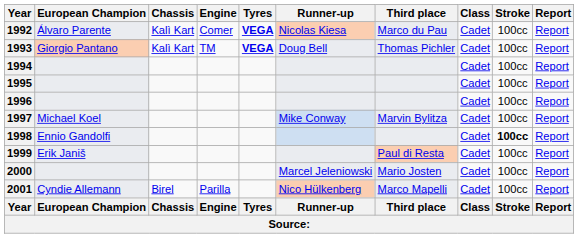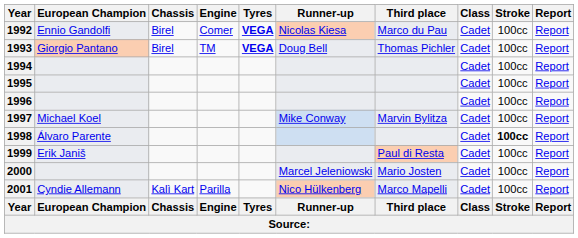 <table class="wikitable" style="font-size:85%; text-align:left;">
 <tr>
 <th>Year</th>
 <th>European Champion</th>
 <th>Chassis</th>
 <th>Engine</th>
 <th>Tyres</th>
 <th>Runner-up</th>
 <th>Third place</th>
 <th>Class</th>
 <th>Stroke</th>
 <th>Report</th>
 </tr>
 <tr>
 <th>1992</th>
-<td style="background-color:#EAECF0"> <a href='#'>Álvaro Parente</a></td>
-<td> <a href='#'>Kalì Kart</a></td>
+<td style="background-color:#EAECF0"> <a href='#'>Ennio Gandolfi</a></td>
+<td> <a href='#'>Birel</a></td>
 <td> <a href='#'>Comer</a></td>
 <td style="text-align:center;"><strong><span><a href='#'>VEGA</a></span></strong></td>
 <td style="background-color:#FBCEB1"> <a href='#'>Nicolas Kiesa</a></td>
 <td style="background-color:#EAECF0"> <a href='#'>Marco du Pau</a></td>
 <td style="text-align:center;"><a href='#'>Cadet</a></td>
 <td style="text-align:center;">100cc</td>
 <td><a href='#'>Report</a></td>
 </tr>
 <tr>
 <th>1993</th>
 <td style="background-color:#FBCEB1"> <a href='#'>Giorgio Pantano</a></td>
-<td> <a href='#'>Kalì Kart</a></td>
+<td> <a href='#'>Birel</a></td>
 <td> <a href='#'>TM</a></td>
 <td style="text-align:center;"><strong><span><a href='#'>VEGA</a></span></strong></td>
 <td style="background-color:#EAECF0"> <a href='#'>Doug Bell</a></td>
 <td style="background-color:#EAECF0"> <a href='#'>Thomas Pichler</a></td>
 <td style="text-align:center;"><a href='#'>Cadet</a></td>
 <td style="text-align:center;">100cc</td>
 <td><a href='#'>Report</a></td>
 </tr>
 <tr>
 <th>1994</th>
 <td style="background-color:#EAECF0"></td>
 <td></td>
 <td></td>
 <td style="text-align:center;"></td>
 <td style="background-color:#EAECF0"></td>
 <td style="background-color:#EAECF0"></td>
 <td style="text-align:center;"><a href='#'>Cadet</a></td>
 <td style="text-align:center;">100cc</td>
 <td><a href='#'>Report</a></td>
 </tr>
 <tr>
 <th>1995</th>
 <td style="background-color:#EAECF0"></td>
 <td></td>
 <td></td>
 <td style="text-align:center;"></td>
 <td style="background-color:#EAECF0"></td>
 <td style="background-color:#EAECF0"></td>
 <td style="text-align:center;"><a href='#'>Cadet</a></td>
 <td style="text-align:center;">100cc</td>
 <td><a href='#'>Report</a></td>
 </tr>
 <tr>
 <th>1996</th>
 <td style="background-color:#EAECF0"></td>
 <td></td>
 <td></td>
 <td style="text-align:center;"></td>
 <td style="background-color:#EAECF0"></td>
 <td style="background-color:#EAECF0"></td>
 <td style="text-align:center;"><a href='#'>Cadet</a></td>
 <td style="text-align:center;">100cc</td>
 <td><a href='#'>Report</a></td>
 </tr>
 <tr>
 <th>1997</th>
 <td style="background-color:#EAECF0"> <a href='#'>Michael Koel</a></td>
 <td></td>
 <td></td>
 <td style="text-align:center;"></td>
 <td style="background-color:#CEDFF2"> <a href='#'>Mike Conway</a></td>
 <td style="background-color:#EAECF0"> <a href='#'>Marvin Bylitza</a></td>
 <td style="text-align:center;"><a href='#'>Cadet</a></td>
 <td style="text-align:center;">100cc</td>
 <td><a href='#'>Report</a></td>
 </tr>
 <tr>
 <th>1998</th>
-<td style="background-color:#EAECF0"> <a href='#'>Ennio Gandolfi</a></td>
+<td style="background-color:#EAECF0"> <a href='#'>Álvaro Parente</a></td>
 <td></td>
 <td></td>
 <td style="text-align:center;"></td>
 <td style="background-color:#CEDFF2"></td>
 <td style="background-color:#EAECF0"></td>
 <td style="text-align:center;"><a href='#'>Cadet</a></td>
 <td style="text-align:center;"><strong>100cc</strong></td>
 <td><a href='#'>Report</a></td>
 </tr>
 <tr>
 <th>1999</th>
 <td style="background-color:#EAECF0"> <a href='#'>Erik Janiš</a></td>
 <td></td>
 <td></td>
 <td style="text-align:center;"></td>
 <td style="background-color:#EAECF0"></td>
 <td style="background-color:#FBCEB1"> <a href='#'>Paul di Resta</a></td>
 <td style="text-align:center;"><a href='#'>Cadet</a></td>
 <td style="text-align:center;">100cc</td>
 <td><a href='#'>Report</a></td>
 </tr>
 <tr>
 <th>2000</th>
 <td style="background-color:#EAECF0"></td>
 <td></td>
 <td></td>
 <td style="text-align:center;"></td>
 <td style="background-color:#EAECF0"> <a href='#'>Marcel Jeleniowski</a></td>
 <td style="background-color:#EAECF0"> <a href='#'>Mario Josten</a></td>
 <td style="text-align:center;"><a href='#'>Cadet</a></td>
 <td style="text-align:center;">100cc</td>
 <td><a href='#'>Report</a></td>
 </tr>
 <tr>
 <th>2001</th>
 <td style="background-color:#EAECF0"> <a href='#'>Cyndie Allemann</a></td>
-<td> <a href='#'>Birel</a></td>
+<td> <a href='#'>Kalì Kart</a></td>
 <td> <a href='#'>Parilla</a></td>
 <td style="text-align:center;"></td>
 <td style="background-color:#FBCEB1"> <a href='#'>Nico Hülkenberg</a></td>
 <td style="background-color:#EAECF0"> <a href='#'>Marco Mapelli</a></td>
 <td style="text-align:center;"><a href='#'>Cadet</a></td>
 <td style="text-align:center;">100cc</td>
 <td><a href='#'>Report</a></td>
 </tr>
 <tr>
 <th>Year</th>
 <th>European Champion</th>
 <th>Chassis</th>
 <th>Engine</th>
 <th>Tyres</th>
 <th>Runner-up</th>
 <th>Third place</th>
 <th>Class</th>
 <th>Stroke</th>
 <th>Report</th>
 </tr>
 <tr>
 <th colspan="10">Source:</th>
 </tr>
 </table>
